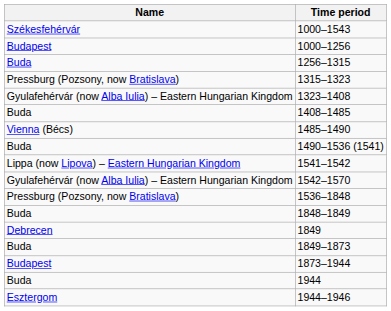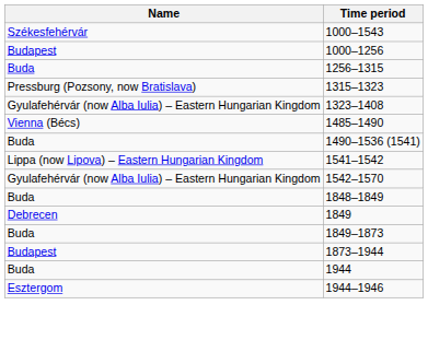 <table class="wikitable sortable">
 <tr>
 <th>Name</th>
 <th>Time period</th>
 </tr>
 <tr>
 <td><a href='#'>Székesfehérvár</a></td>
 <td>1000–1543</td>
 </tr>
 <tr>
 <td><a href='#'>Budapest</a></td>
 <td>1000–1256</td>
 </tr>
 <tr>
 <td><a href='#'>Buda</a></td>
 <td>1256–1315</td>
 </tr>
 <tr>
 <td>Pressburg (Pozsony, now <a href='#'>Bratislava</a>)</td>
 <td>1315–1323</td>
 </tr>
 <tr>
 <td>Gyulafehérvár (now <a href='#'>Alba Iulia</a>) – Eastern Hungarian Kingdom</td>
 <td>1323–1408</td>
 </tr>
 <tr>
-<td>Buda</td>
-<td>1408–1485</td>
-</tr>
-<tr>
 <td><a href='#'>Vienna</a> (Bécs)</td>
 <td>1485–1490</td>
 </tr>
 <tr>
 <td>Buda</td>
 <td>1490–1536 (1541)</td>
 </tr>
 <tr>
 <td>Lippa (now <a href='#'>Lipova</a>) – <a href='#'>Eastern Hungarian Kingdom</a></td>
 <td>1541–1542</td>
 </tr>
 <tr>
 <td>Gyulafehérvár (now <a href='#'>Alba Iulia</a>) – Eastern Hungarian Kingdom</td>
 <td>1542–1570</td>
-</tr>
-<tr>
-<td>Pressburg (Pozsony, now <a href='#'>Bratislava</a>)</td>
-<td>1536–1848</td>
 </tr>
 <tr>
 <td>Buda</td>
 <td>1848–1849</td>
 </tr>
 <tr>
 <td><a href='#'>Debrecen</a></td>
 <td>1849</td>
 </tr>
 <tr>
 <td>Buda</td>
 <td>1849–1873</td>
 </tr>
 <tr>
 <td><a href='#'>Budapest</a></td>
 <td>1873–1944</td>
 </tr>
 <tr>
 <td>Buda</td>
 <td>1944</td>
 </tr>
 <tr>
 <td><a href='#'>Esztergom</a></td>
 <td>1944–1946</td>
 </tr>
 </table>
